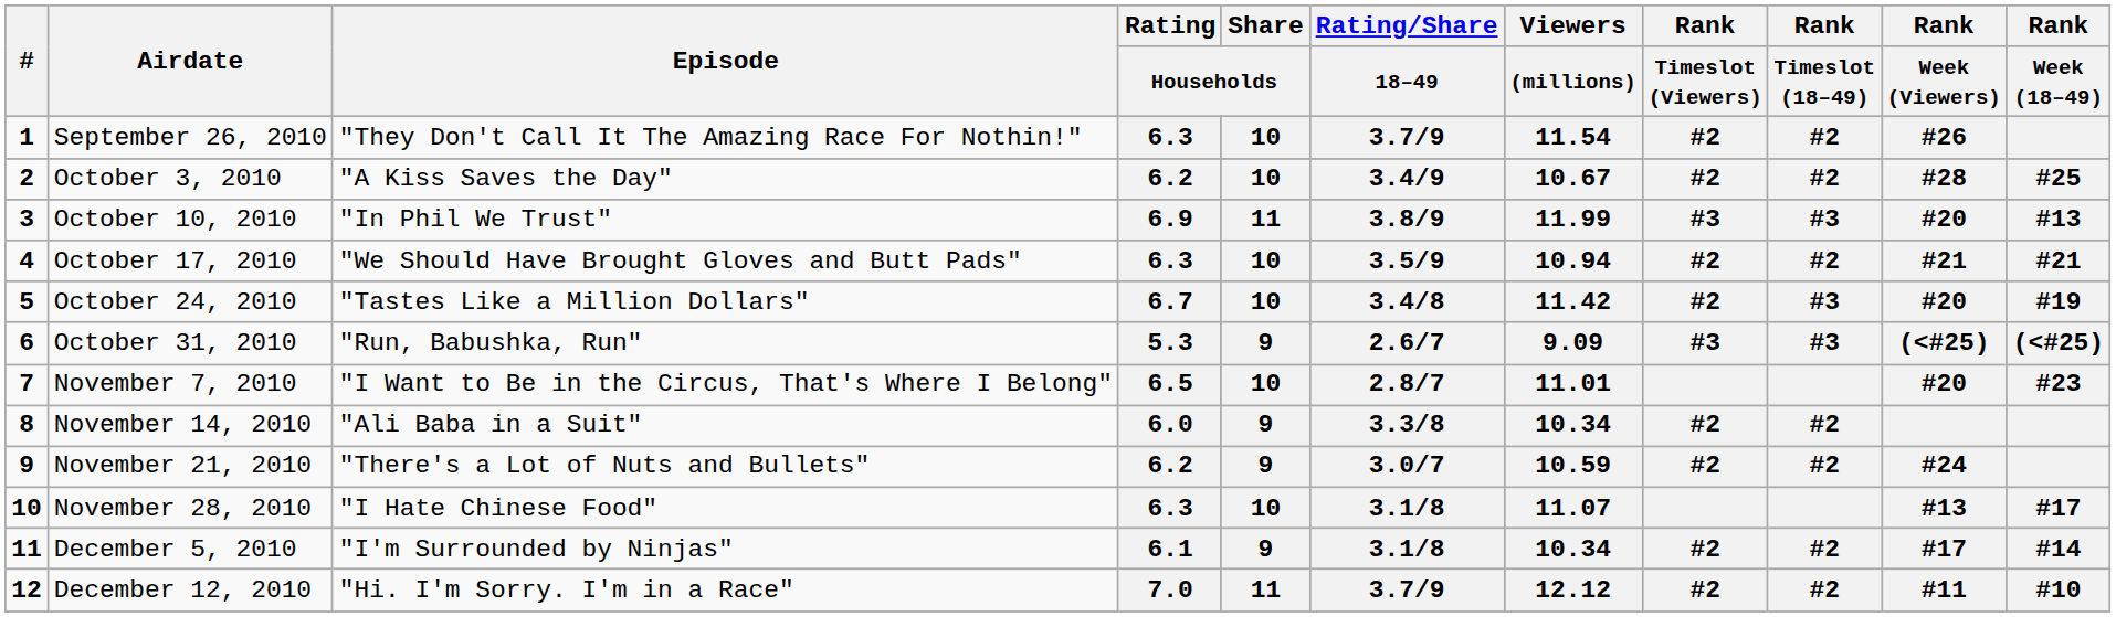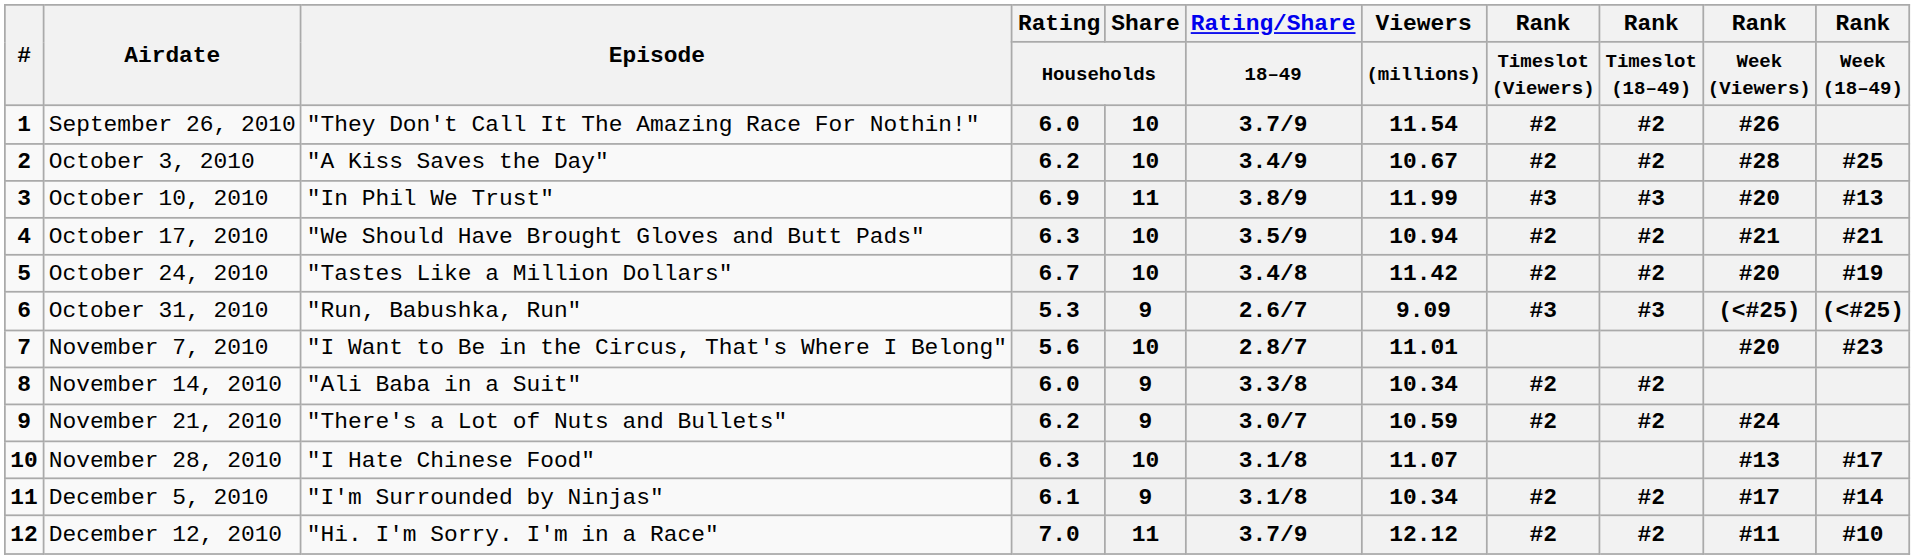 <table class="wikitable">
 <tr>
 <th rowspan="2">#</th>
 <th rowspan="2">Airdate</th>
 <th rowspan="2">Episode</th>
 <th>Rating</th>
 <th>Share</th>
 <th><a href='#'>Rating/Share</a></th>
 <th>Viewers</th>
 <th>Rank</th>
 <th>Rank</th>
 <th>Rank</th>
 <th>Rank</th>
 </tr>
 <tr class="sorttop">
 <th colspan="2"><small>Households</small></th>
 <th><small>18–49</small></th>
 <th><small>(millions)</small></th>
 <th><small>Timeslot<br>(Viewers)</small></th>
 <th><small>Timeslot<br>(18–49)</small></th>
 <th><small>Week<br>(Viewers)</small></th>
 <th><small>Week<br>(18–49)</small></th>
 </tr>
 <tr>
 <td style="text-align:center"><strong>1</strong></td>
 <td>September 26, 2010</td>
 <td>"They Don't Call It The Amazing Race For Nothin!"</td>
-<th>6.3</th>
+<th>6.0</th>
 <th>10</th>
 <th>3.7/9</th>
 <th>11.54</th>
 <th>#2</th>
 <th>#2</th>
 <th>#26</th>
 <th></th>
 </tr>
 <tr>
 <td style="text-align:center"><strong>2</strong></td>
 <td>October 3, 2010</td>
 <td>"A Kiss Saves the Day"</td>
 <th>6.2</th>
 <th>10</th>
 <th>3.4/9</th>
 <th>10.67</th>
 <th>#2</th>
 <th>#2</th>
 <th>#28</th>
 <th>#25</th>
 </tr>
 <tr>
 <td style="text-align:center"><strong>3</strong></td>
 <td>October 10, 2010</td>
 <td>"In Phil We Trust"</td>
 <th>6.9</th>
 <th>11</th>
 <th>3.8/9</th>
 <th>11.99</th>
 <th>#3</th>
 <th>#3</th>
 <th>#20</th>
 <th>#13</th>
 </tr>
 <tr>
 <td style="text-align:center"><strong>4</strong></td>
 <td>October 17, 2010</td>
 <td>"We Should Have Brought Gloves and Butt Pads"</td>
 <th>6.3</th>
 <th>10</th>
 <th>3.5/9</th>
 <th>10.94</th>
 <th>#2</th>
 <th>#2</th>
 <th>#21</th>
 <th>#21</th>
 </tr>
 <tr>
 <td style="text-align:center"><strong>5</strong></td>
 <td>October 24, 2010</td>
 <td>"Tastes Like a Million Dollars"</td>
 <th>6.7</th>
 <th>10</th>
 <th>3.4/8</th>
 <th>11.42</th>
 <th>#2</th>
-<th>#3</th>
+<th>#2</th>
 <th>#20</th>
 <th>#19</th>
 </tr>
 <tr>
 <td style="text-align:center"><strong>6</strong></td>
 <td>October 31, 2010</td>
 <td>"Run, Babushka, Run"</td>
 <th>5.3</th>
 <th>9</th>
 <th>2.6/7</th>
 <th>9.09</th>
 <th>#3</th>
 <th>#3</th>
 <th>(<#25)</th>
 <th>(<#25)</th>
 </tr>
 <tr>
 <td style="text-align:center"><strong>7</strong></td>
 <td>November 7, 2010</td>
 <td>"I Want to Be in the Circus, That's Where I Belong"</td>
-<th>6.5</th>
+<th>5.6</th>
 <th>10</th>
 <th>2.8/7</th>
 <th>11.01</th>
 <th></th>
 <th></th>
 <th>#20</th>
 <th>#23</th>
 </tr>
 <tr>
 <td style="text-align:center"><strong>8</strong></td>
 <td>November 14, 2010</td>
 <td>"Ali Baba in a Suit"</td>
 <th>6.0</th>
 <th>9</th>
 <th>3.3/8</th>
 <th>10.34</th>
 <th>#2</th>
 <th>#2</th>
 <th></th>
 <th></th>
 </tr>
 <tr>
 <td style="text-align:center"><strong>9</strong></td>
 <td>November 21, 2010</td>
 <td>"There's a Lot of Nuts and Bullets"</td>
 <th>6.2</th>
 <th>9</th>
 <th>3.0/7</th>
 <th>10.59</th>
 <th>#2</th>
 <th>#2</th>
 <th>#24</th>
 <th></th>
 </tr>
 <tr>
 <td style="text-align:center"><strong>10</strong></td>
 <td>November 28, 2010</td>
 <td>"I Hate Chinese Food"</td>
 <th>6.3</th>
 <th>10</th>
 <th>3.1/8</th>
 <th>11.07</th>
 <th></th>
 <th></th>
 <th>#13</th>
 <th>#17</th>
 </tr>
 <tr>
 <td style="text-align:center"><strong>11</strong></td>
 <td>December 5, 2010</td>
 <td>"I'm Surrounded by Ninjas"</td>
 <th>6.1</th>
 <th>9</th>
 <th>3.1/8</th>
 <th>10.34</th>
 <th>#2</th>
 <th>#2</th>
 <th>#17</th>
 <th>#14</th>
 </tr>
 <tr>
 <td style="text-align:center"><strong>12</strong></td>
 <td>December 12, 2010</td>
 <td>"Hi. I'm Sorry. I'm in a Race"</td>
 <th>7.0</th>
 <th>11</th>
 <th>3.7/9</th>
 <th>12.12</th>
 <th>#2</th>
 <th>#2</th>
 <th>#11</th>
 <th>#10</th>
 </tr>
 </table>
